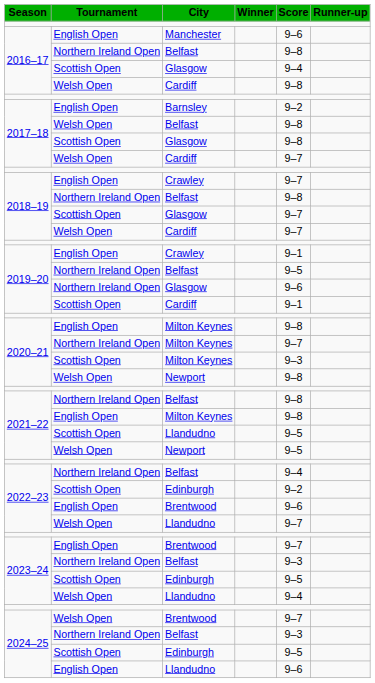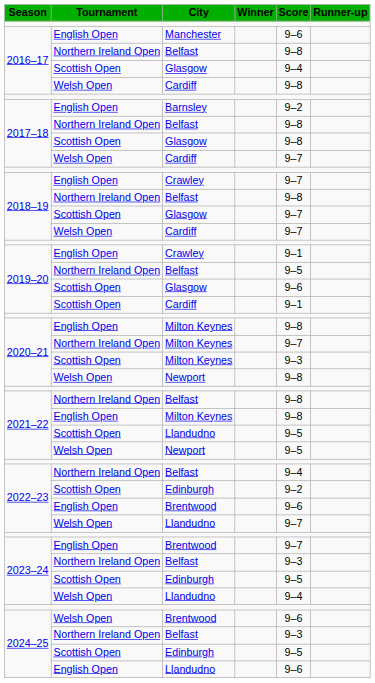 <table class="wikitable">
 <tr>
 <th style="text-align: center; background-color: #00af00">Season</th>
 <th style="text-align: center; background-color: #00af00">Tournament</th>
 <th style="text-align: center; background-color: #00af00">City</th>
 <th style="text-align: center; background-color: #00af00">Winner</th>
 <th style="text-align: center; background-color: #00af00">Score</th>
 <th style="text-align: center; background-color: #00af00">Runner-up</th>
 </tr>
 <tr>
 <td colspan=6></td>
 </tr>
 <tr>
 <td rowspan=4><a href='#'>2016–17</a></td>
 <td><a href='#'>English Open</a></td>
 <td><a href='#'>Manchester</a></td>
 <td></td>
 <td style="text-align: center">9–6</td>
 <td></td>
 </tr>
 <tr>
 <td><a href='#'>Northern Ireland Open</a></td>
 <td><a href='#'>Belfast</a></td>
 <td></td>
 <td style="text-align: center">9–8</td>
 <td></td>
 </tr>
 <tr>
 <td><a href='#'>Scottish Open</a></td>
 <td><a href='#'>Glasgow</a></td>
 <td></td>
 <td style="text-align: center">9–4</td>
 <td></td>
 </tr>
 <tr>
 <td><a href='#'>Welsh Open</a></td>
 <td><a href='#'>Cardiff</a></td>
 <td></td>
 <td style="text-align: center">9–8</td>
 <td></td>
 </tr>
 <tr>
 <td colspan=6></td>
 </tr>
 <tr>
 <td rowspan=4><a href='#'>2017–18</a></td>
 <td><a href='#'>English Open</a></td>
 <td><a href='#'>Barnsley</a></td>
 <td></td>
 <td style="text-align: center">9–2</td>
 <td></td>
 </tr>
 <tr>
-<td><a href='#'>Welsh Open</a></td>
+<td><a href='#'>Northern Ireland Open</a></td>
 <td><a href='#'>Belfast</a></td>
 <td></td>
 <td style="text-align: center">9–8</td>
 <td></td>
 </tr>
 <tr>
 <td><a href='#'>Scottish Open</a></td>
 <td><a href='#'>Glasgow</a></td>
 <td></td>
 <td style="text-align: center">9–8</td>
 <td></td>
 </tr>
 <tr>
 <td><a href='#'>Welsh Open</a></td>
 <td><a href='#'>Cardiff</a></td>
 <td></td>
 <td style="text-align: center">9–7</td>
 <td></td>
 </tr>
 <tr>
 <td colspan=6></td>
 </tr>
 <tr>
 <td rowspan=4><a href='#'>2018–19</a></td>
 <td><a href='#'>English Open</a></td>
 <td><a href='#'>Crawley</a></td>
 <td></td>
 <td style="text-align: center">9–7</td>
 <td></td>
 </tr>
 <tr>
 <td><a href='#'>Northern Ireland Open</a></td>
 <td><a href='#'>Belfast</a></td>
 <td></td>
 <td style="text-align: center">9–8</td>
 <td></td>
 </tr>
 <tr>
 <td><a href='#'>Scottish Open</a></td>
 <td><a href='#'>Glasgow</a></td>
 <td></td>
 <td style="text-align: center">9–7</td>
 <td></td>
 </tr>
 <tr>
 <td><a href='#'>Welsh Open</a></td>
 <td><a href='#'>Cardiff</a></td>
 <td></td>
 <td style="text-align: center">9–7</td>
 <td></td>
 </tr>
 <tr>
 <td colspan=6></td>
 </tr>
 <tr>
 <td rowspan=4><a href='#'>2019–20</a></td>
 <td><a href='#'>English Open</a></td>
 <td><a href='#'>Crawley</a></td>
 <td></td>
 <td style="text-align: center">9–1</td>
 <td></td>
 </tr>
 <tr>
 <td><a href='#'>Northern Ireland Open</a></td>
 <td><a href='#'>Belfast</a></td>
 <td></td>
 <td style="text-align: center">9–5</td>
 <td></td>
 </tr>
 <tr>
-<td><a href='#'>Northern Ireland Open</a></td>
+<td><a href='#'>Scottish Open</a></td>
 <td><a href='#'>Glasgow</a></td>
 <td></td>
 <td style="text-align: center">9–6</td>
 <td></td>
 </tr>
 <tr>
 <td><a href='#'>Scottish Open</a></td>
 <td><a href='#'>Cardiff</a></td>
 <td></td>
 <td style="text-align: center">9–1</td>
 <td></td>
 </tr>
 <tr>
 <td colspan=6></td>
 </tr>
 <tr>
 <td rowspan=4><a href='#'>2020–21</a></td>
 <td><a href='#'>English Open</a></td>
 <td><a href='#'>Milton Keynes</a></td>
 <td></td>
 <td style="text-align: center">9–8</td>
 <td></td>
 </tr>
 <tr>
 <td><a href='#'>Northern Ireland Open</a></td>
 <td><a href='#'>Milton Keynes</a></td>
 <td></td>
 <td style="text-align: center">9–7</td>
 <td></td>
 </tr>
 <tr>
 <td><a href='#'>Scottish Open</a></td>
 <td><a href='#'>Milton Keynes</a></td>
 <td></td>
 <td style="text-align: center">9–3</td>
 <td></td>
 </tr>
 <tr>
 <td><a href='#'>Welsh Open</a></td>
 <td><a href='#'>Newport</a></td>
 <td></td>
 <td style="text-align: center">9–8</td>
 <td></td>
 </tr>
 <tr>
 <td colspan=6></td>
 </tr>
 <tr>
 <td rowspan=4><a href='#'>2021–22</a></td>
 <td><a href='#'>Northern Ireland Open</a></td>
 <td><a href='#'>Belfast</a></td>
 <td></td>
 <td style="text-align: center">9–8</td>
 <td></td>
 </tr>
 <tr>
 <td><a href='#'>English Open</a></td>
 <td><a href='#'>Milton Keynes</a></td>
 <td></td>
 <td style="text-align: center">9–8</td>
 <td></td>
 </tr>
 <tr>
 <td><a href='#'>Scottish Open</a></td>
 <td><a href='#'>Llandudno</a></td>
 <td></td>
 <td style="text-align: center">9–5</td>
 <td></td>
 </tr>
 <tr>
 <td><a href='#'>Welsh Open</a></td>
 <td><a href='#'>Newport</a></td>
 <td></td>
 <td style="text-align: center">9–5</td>
 <td></td>
 </tr>
 <tr>
 <td colspan=6></td>
 </tr>
 <tr>
 <td rowspan=4><a href='#'>2022–23</a></td>
 <td><a href='#'>Northern Ireland Open</a></td>
 <td><a href='#'>Belfast</a></td>
 <td></td>
 <td style="text-align: center">9–4</td>
 <td></td>
 </tr>
 <tr>
 <td><a href='#'>Scottish Open</a></td>
 <td><a href='#'>Edinburgh</a></td>
 <td></td>
 <td style="text-align: center">9–2</td>
 <td></td>
 </tr>
 <tr>
 <td><a href='#'>English Open</a></td>
 <td><a href='#'>Brentwood</a></td>
 <td></td>
 <td style="text-align: center">9–6</td>
 <td></td>
 </tr>
 <tr>
 <td><a href='#'>Welsh Open</a></td>
 <td><a href='#'>Llandudno</a></td>
 <td></td>
 <td style="text-align: center">9–7</td>
 <td></td>
 </tr>
 <tr>
 <td colspan=6></td>
 </tr>
 <tr>
 <td rowspan=4><a href='#'>2023–24</a></td>
 <td><a href='#'>English Open</a></td>
 <td><a href='#'>Brentwood</a></td>
 <td></td>
 <td style="text-align: center">9–7</td>
 <td></td>
 </tr>
 <tr>
 <td><a href='#'>Northern Ireland Open</a></td>
 <td><a href='#'>Belfast</a></td>
 <td></td>
 <td style="text-align: center">9–3</td>
 <td></td>
 </tr>
 <tr>
 <td><a href='#'>Scottish Open</a></td>
 <td><a href='#'>Edinburgh</a></td>
 <td></td>
 <td style="text-align: center">9–5</td>
 <td></td>
 </tr>
 <tr>
 <td><a href='#'>Welsh Open</a></td>
 <td><a href='#'>Llandudno</a></td>
 <td></td>
 <td style="text-align: center">9–4</td>
 <td></td>
 </tr>
 <tr>
 <td colspan=6></td>
 </tr>
 <tr>
 <td rowspan=4><a href='#'>2024–25</a></td>
 <td><a href='#'>Welsh Open</a></td>
 <td><a href='#'>Brentwood</a></td>
 <td></td>
-<td style="text-align: center">9–7</td>
+<td style="text-align: center">9–6</td>
 <td></td>
 </tr>
 <tr>
 <td><a href='#'>Northern Ireland Open</a></td>
 <td><a href='#'>Belfast</a></td>
 <td></td>
 <td style="text-align: center">9–3</td>
 <td></td>
 </tr>
 <tr>
 <td><a href='#'>Scottish Open</a></td>
 <td><a href='#'>Edinburgh</a></td>
 <td></td>
 <td style="text-align: center">9–5</td>
 <td></td>
 </tr>
 <tr>
 <td><a href='#'>English Open</a></td>
 <td><a href='#'>Llandudno</a></td>
 <td></td>
 <td style="text-align: center">9–6</td>
 <td></td>
 </tr>
 </table>
